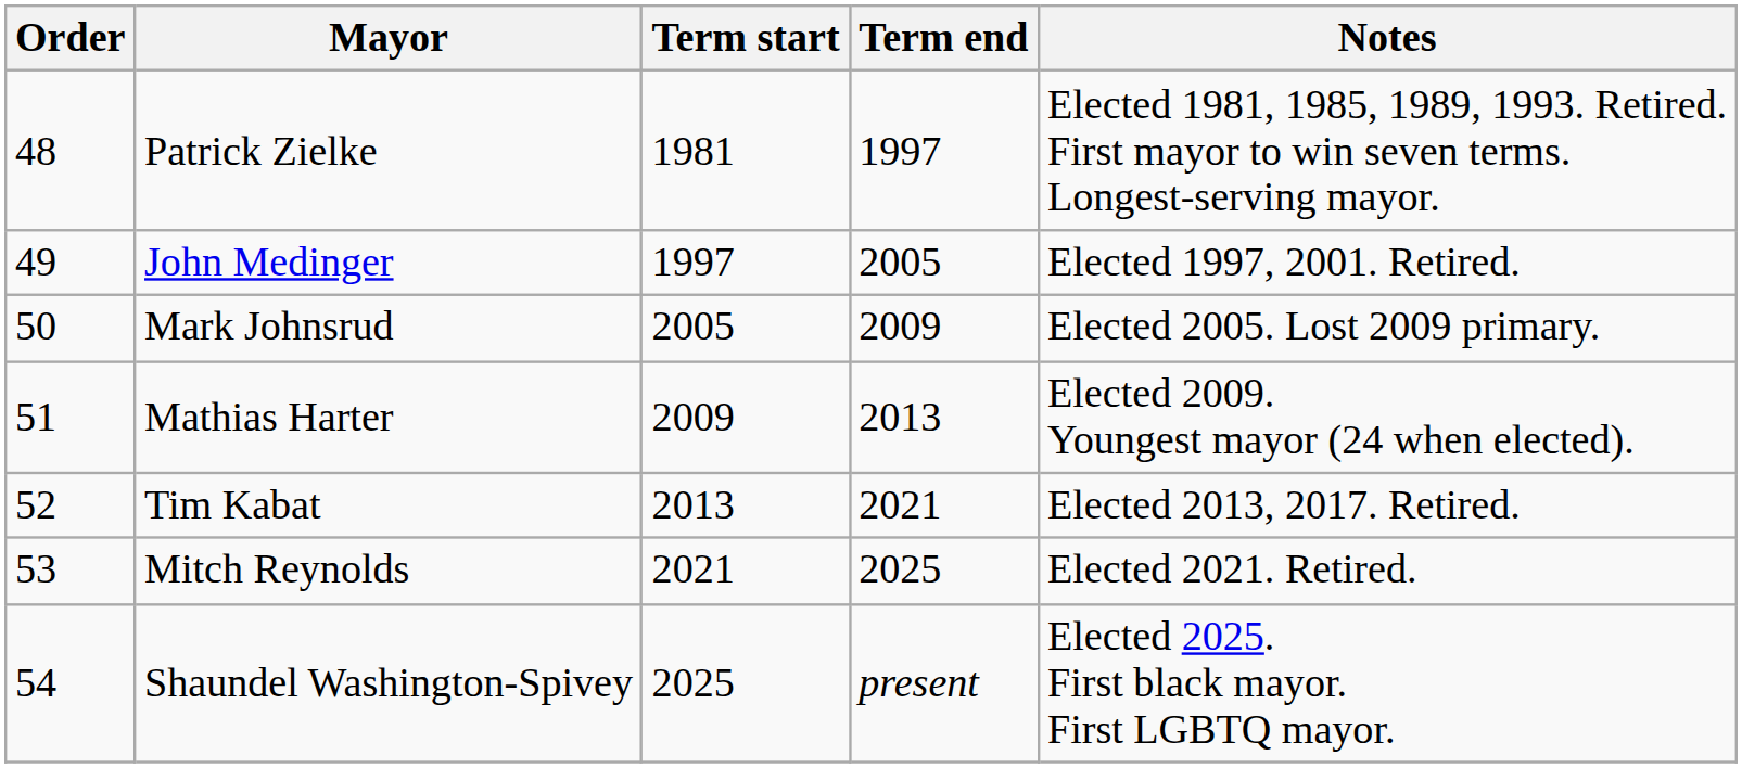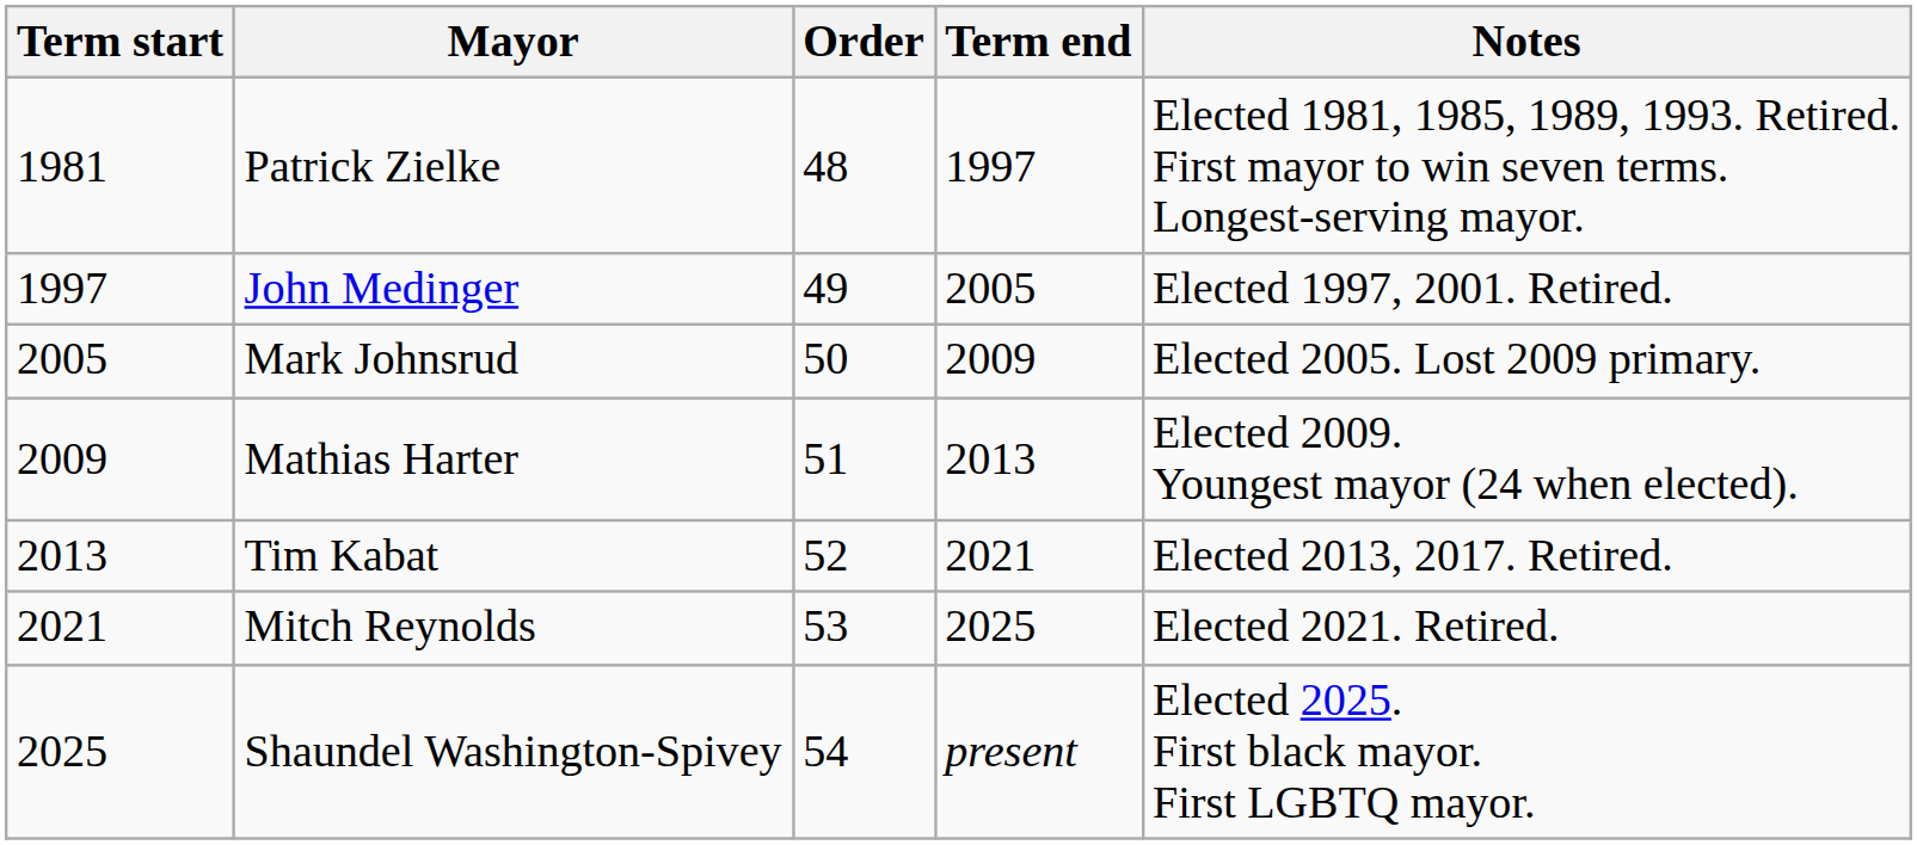 <table class="wikitable">
 <tr>
+<th>Term start</th>
+<th>Mayor</th>
 <th>Order</th>
-<th>Mayor</th>
-<th>Term start</th>
 <th>Term end</th>
 <th>Notes</th>
 </tr>
 <tr>
+<td>1981</td>
+<td>Patrick Zielke</td>
 <td>48</td>
-<td>Patrick Zielke</td>
-<td>1981</td>
 <td>1997</td>
 <td>Elected 1981, 1985, 1989, 1993. Retired.<br>First mayor to win seven terms.<br>Longest-serving mayor.</td>
 </tr>
 <tr>
+<td>1997</td>
+<td><a href='#'>John Medinger</a></td>
 <td>49</td>
-<td><a href='#'>John Medinger</a></td>
-<td>1997</td>
 <td>2005</td>
 <td>Elected 1997, 2001. Retired.</td>
 </tr>
 <tr>
+<td>2005</td>
+<td>Mark Johnsrud</td>
 <td>50</td>
-<td>Mark Johnsrud</td>
-<td>2005</td>
 <td>2009</td>
 <td>Elected 2005. Lost 2009 primary.</td>
 </tr>
 <tr>
+<td>2009</td>
+<td>Mathias Harter</td>
 <td>51</td>
-<td>Mathias Harter</td>
-<td>2009</td>
 <td>2013</td>
 <td>Elected 2009.<br>Youngest mayor (24 when elected).</td>
 </tr>
 <tr>
+<td>2013</td>
+<td>Tim Kabat</td>
 <td>52</td>
-<td>Tim Kabat</td>
-<td>2013</td>
 <td>2021</td>
 <td>Elected 2013, 2017. Retired.</td>
 </tr>
 <tr>
+<td>2021</td>
+<td>Mitch Reynolds</td>
 <td>53</td>
-<td>Mitch Reynolds</td>
-<td>2021</td>
 <td>2025</td>
 <td>Elected 2021. Retired.</td>
 </tr>
 <tr>
+<td>2025</td>
+<td>Shaundel Washington-Spivey</td>
 <td>54</td>
-<td>Shaundel Washington-Spivey</td>
-<td>2025</td>
 <td><em>present</em></td>
 <td>Elected <a href='#'>2025</a>.<br>First black mayor.<br>First LGBTQ mayor.</td>
 </tr>
 </table>
